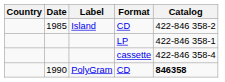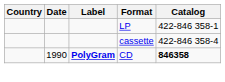 <table class="wikitable" style="font-size:85%;">
 <tr>
 <th>Country</th>
 <th>Date</th>
 <th>Label</th>
 <th>Format</th>
 <th>Catalog</th>
-</tr>
-<tr>
-<td></td>
-<td>1985</td>
-<td><a href='#'>Island</a></td>
-<td><a href='#'>CD</a></td>
-<td>422-846 358-2</td>
 </tr>
 <tr>
 <td></td>
 <td></td>
 <td></td>
 <td><a href='#'>LP</a></td>
 <td>422-846 358-1</td>
 </tr>
 <tr>
 <td></td>
 <td></td>
 <td></td>
 <td><a href='#'>cassette</a></td>
 <td>422-846 358-4</td>
 </tr>
 <tr>
 <td></td>
 <td>1990</td>
-<td><a href='#'>PolyGram</a></td>
+<td><strong><a href='#'>PolyGram</a></strong></td>
 <td><a href='#'>CD</a></td>
 <td><strong>846358</strong></td>
 </tr>
 </table>
